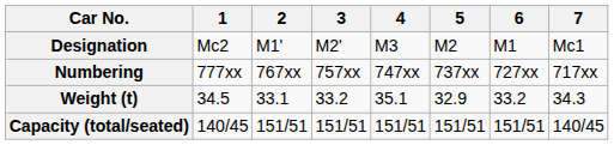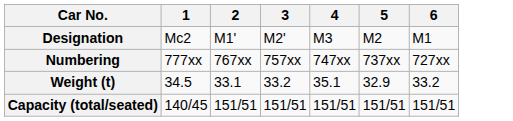 <table class="wikitable">
 <tr>
 <th>Car No.</th>
 <th>1</th>
 <th>2</th>
 <th>3</th>
 <th>4</th>
 <th>5</th>
 <th>6</th>
-<th>7</th>
 </tr>
 <tr>
 <th>Designation</th>
 <td>Mc2</td>
 <td>M1'</td>
 <td>M2'</td>
 <td>M3</td>
 <td>M2</td>
 <td>M1</td>
-<td>Mc1</td>
 </tr>
 <tr>
 <th>Numbering</th>
 <td>777xx</td>
 <td>767xx</td>
 <td>757xx</td>
 <td>747xx</td>
 <td>737xx</td>
 <td>727xx</td>
-<td>717xx</td>
 </tr>
 <tr>
 <th>Weight (t)</th>
 <td>34.5</td>
 <td>33.1</td>
 <td>33.2</td>
 <td>35.1</td>
 <td>32.9</td>
 <td>33.2</td>
-<td>34.3</td>
 </tr>
 <tr>
 <th>Capacity (total/seated)</th>
 <td>140/45</td>
 <td>151/51</td>
 <td>151/51</td>
 <td>151/51</td>
 <td>151/51</td>
 <td>151/51</td>
-<td>140/45</td>
 </tr>
 </table>
